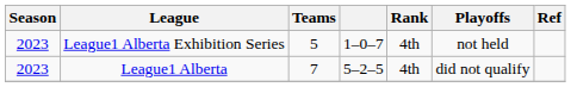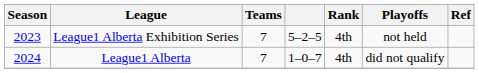 <table class="wikitable" style="text-align: center;">
 <tr>
 <th>Season</th>
 <th>League</th>
 <th>Teams</th>
 <th></th>
 <th>Rank</th>
 <th>Playoffs</th>
 <th>Ref</th>
 </tr>
 <tr>
 <td><a href='#'>2023</a></td>
 <td><a href='#'>League1 Alberta</a> Exhibition Series</td>
-<td>5</td>
-<td>1–0–7</td>
+<td>7</td>
+<td>5–2–5</td>
 <td>4th</td>
 <td>not held</td>
 <td></td>
 </tr>
 <tr>
-<td><a href='#'>2023</a></td>
+<td><a href='#'>2024</a></td>
 <td rowspan="1"><a href='#'>League1 Alberta</a></td>
 <td>7</td>
-<td>5–2–5</td>
+<td>1–0–7</td>
 <td>4th</td>
 <td>did not qualify</td>
 <td></td>
 </tr>
 <tr>
 </tr>
 </table>
